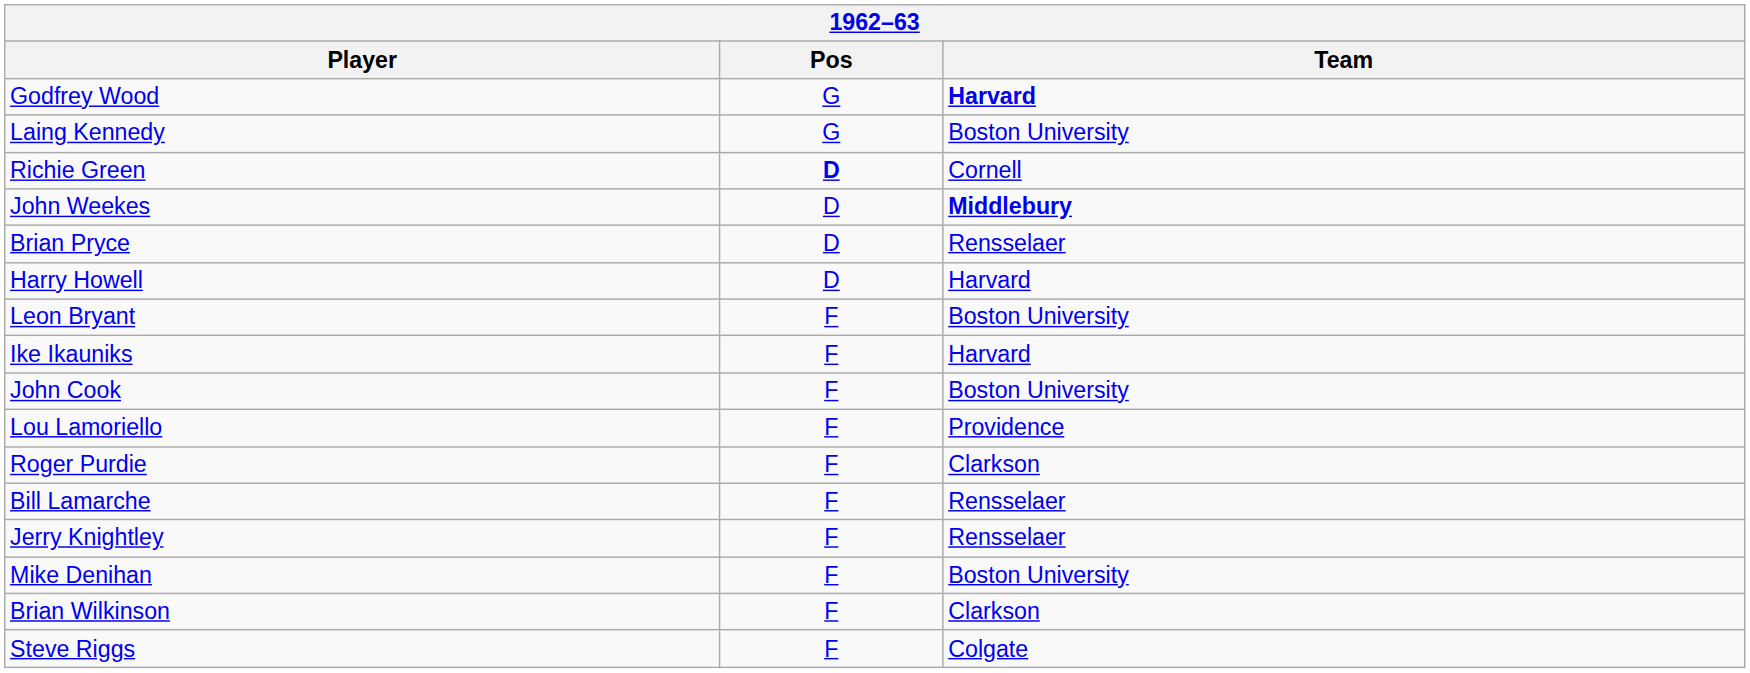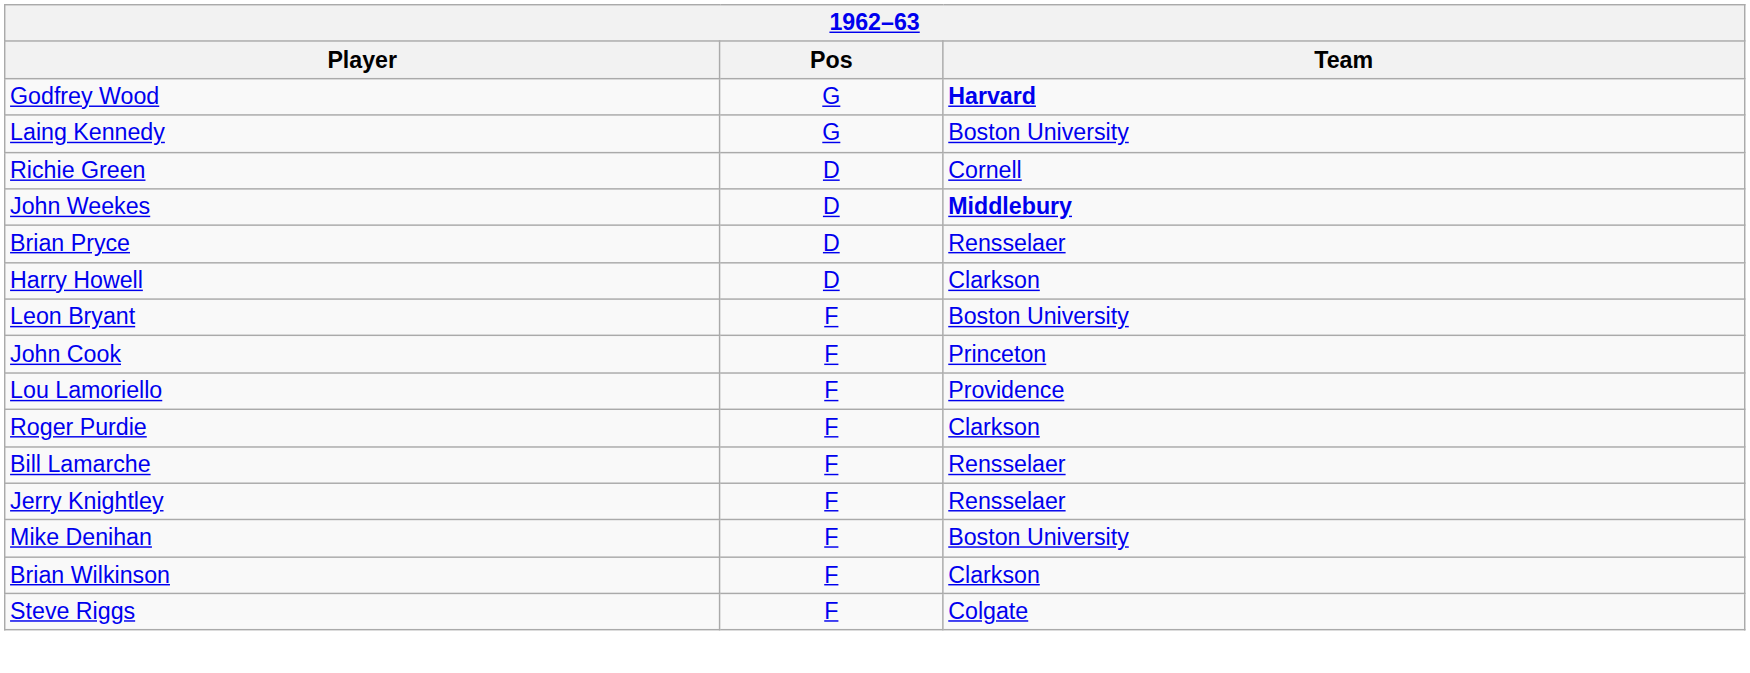 <table class="wikitable" width=95%>
 <tr>
 <th colspan=3><a href='#'>1962–63</a></th>
 </tr>
 <tr>
 <th>Player</th>
 <th>Pos</th>
 <th>Team</th>
 </tr>
 <tr>
 <td><a href='#'>Godfrey Wood</a></td>
 <td align=center><a href='#'>G</a></td>
 <td><strong><a href='#'>Harvard</a></strong></td>
 </tr>
 <tr>
 <td><a href='#'>Laing Kennedy</a></td>
 <td align=center><a href='#'>G</a></td>
 <td><a href='#'>Boston University</a></td>
 </tr>
 <tr>
 <td><a href='#'>Richie Green</a></td>
-<td align=center><strong><a href='#'>D</a></strong></td>
+<td align=center><a href='#'>D</a></td>
 <td><a href='#'>Cornell</a></td>
 </tr>
 <tr>
 <td><a href='#'>John Weekes</a></td>
 <td align=center><a href='#'>D</a></td>
 <td><strong><a href='#'>Middlebury</a></strong></td>
 </tr>
 <tr>
 <td><a href='#'>Brian Pryce</a></td>
 <td align=center><a href='#'>D</a></td>
 <td><a href='#'>Rensselaer</a></td>
 </tr>
 <tr>
 <td><a href='#'>Harry Howell</a></td>
 <td align=center><a href='#'>D</a></td>
-<td><a href='#'>Harvard</a></td>
+<td><a href='#'>Clarkson</a></td>
 </tr>
 <tr>
 <td><a href='#'>Leon Bryant</a></td>
 <td align=center><a href='#'>F</a></td>
 <td><a href='#'>Boston University</a></td>
 </tr>
 <tr>
-<td><a href='#'>Ike Ikauniks</a></td>
-<td align=center><a href='#'>F</a></td>
-<td><a href='#'>Harvard</a></td>
-</tr>
-<tr>
 <td><a href='#'>John Cook</a></td>
 <td align=center><a href='#'>F</a></td>
-<td><a href='#'>Boston University</a></td>
+<td><a href='#'>Princeton</a></td>
 </tr>
 <tr>
 <td><a href='#'>Lou Lamoriello</a></td>
 <td align=center><a href='#'>F</a></td>
 <td><a href='#'>Providence</a></td>
 </tr>
 <tr>
 <td><a href='#'>Roger Purdie</a></td>
 <td align=center><a href='#'>F</a></td>
 <td><a href='#'>Clarkson</a></td>
 </tr>
 <tr>
 <td><a href='#'>Bill Lamarche</a></td>
 <td align=center><a href='#'>F</a></td>
 <td><a href='#'>Rensselaer</a></td>
 </tr>
 <tr>
 <td><a href='#'>Jerry Knightley</a></td>
 <td align=center><a href='#'>F</a></td>
 <td><a href='#'>Rensselaer</a></td>
 </tr>
 <tr>
 <td><a href='#'>Mike Denihan</a></td>
 <td align=center><a href='#'>F</a></td>
 <td><a href='#'>Boston University</a></td>
 </tr>
 <tr>
 <td><a href='#'>Brian Wilkinson</a></td>
 <td align=center><a href='#'>F</a></td>
 <td><a href='#'>Clarkson</a></td>
 </tr>
 <tr>
 <td><a href='#'>Steve Riggs</a></td>
 <td align=center><a href='#'>F</a></td>
 <td><a href='#'>Colgate</a></td>
 </tr>
 </table>
